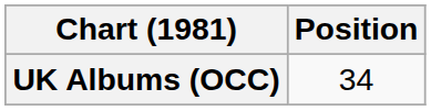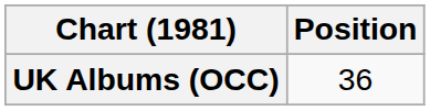 <table class="wikitable plainrowheaders" style="text-align:center">
 <tr>
 <th scope="col">Chart (1981)</th>
 <th scope="col">Position</th>
 </tr>
 <tr>
 <th scope="row">UK Albums (OCC)</th>
-<td>34</td>
+<td>36</td>
 </tr>
 </table>
